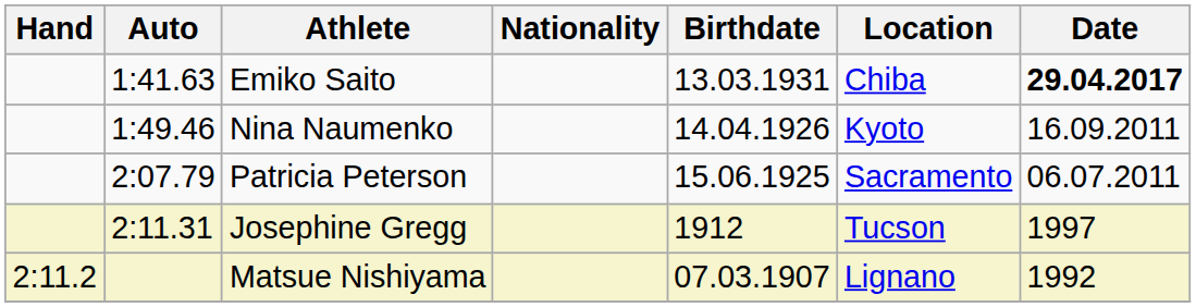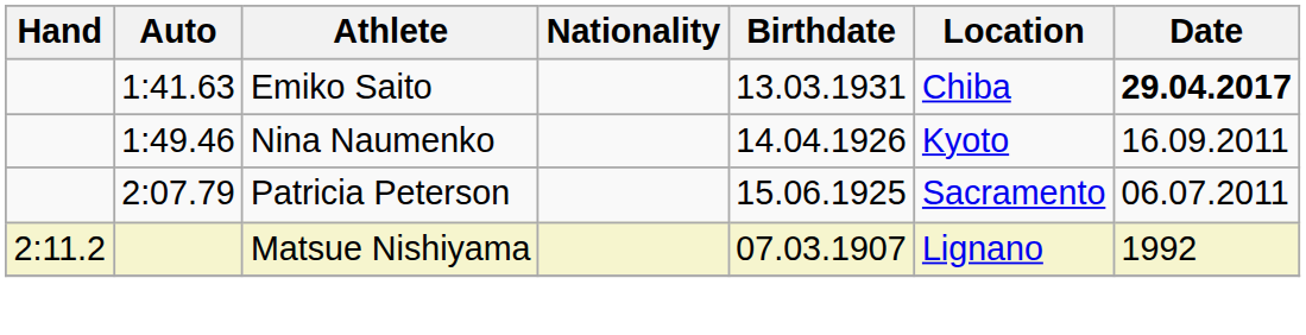 <table class="wikitable">
 <tr>
 <th>Hand</th>
 <th>Auto</th>
 <th>Athlete</th>
 <th>Nationality</th>
 <th>Birthdate</th>
 <th>Location</th>
 <th>Date</th>
 </tr>
 <tr>
 <td></td>
 <td>1:41.63</td>
 <td>Emiko Saito</td>
 <td></td>
 <td>13.03.1931</td>
 <td><a href='#'>Chiba</a></td>
 <td><strong>29.04.2017</strong></td>
 </tr>
 <tr>
 <td></td>
 <td>1:49.46</td>
 <td>Nina Naumenko</td>
 <td></td>
 <td>14.04.1926</td>
 <td><a href='#'>Kyoto</a></td>
 <td>16.09.2011</td>
 </tr>
 <tr>
 <td></td>
 <td>2:07.79</td>
 <td>Patricia Peterson</td>
 <td></td>
 <td>15.06.1925</td>
 <td><a href='#'>Sacramento</a></td>
 <td>06.07.2011</td>
 </tr>
 <tr bgcolor=#f6F5CE>
-<td></td>
-<td>2:11.31</td>
-<td>Josephine Gregg</td>
-<td></td>
-<td>1912</td>
-<td><a href='#'>Tucson</a></td>
-<td>1997</td>
-</tr>
-<tr bgcolor=#f6F5CE>
 <td>2:11.2</td>
 <td></td>
 <td>Matsue Nishiyama</td>
 <td></td>
 <td>07.03.1907</td>
 <td><a href='#'>Lignano</a></td>
 <td>1992</td>
 </tr>
 <tr>
 </tr>
 </table>
